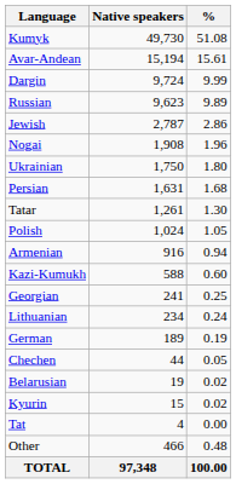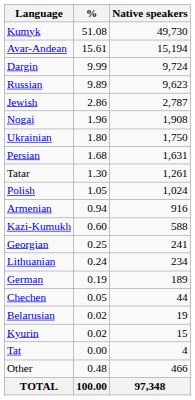 <table class="wikitable sortable">
 <tr>
 <th>Language</th>
+<th>%</th>
 <th>Native speakers</th>
-<th>%</th>
 </tr>
 <tr>
 <td><a href='#'>Kumyk</a></td>
+<td align="right">51.08</td>
 <td align="right">49,730</td>
-<td align="right">51.08</td>
 </tr>
 <tr>
 <td><a href='#'>Avar-Andean</a></td>
+<td align="right">15.61</td>
 <td align="right">15,194</td>
-<td align="right">15.61</td>
 </tr>
 <tr>
 <td><a href='#'>Dargin</a></td>
+<td align="right">9.99</td>
 <td align="right">9,724</td>
-<td align="right">9.99</td>
 </tr>
 <tr>
 <td><a href='#'>Russian</a></td>
+<td align="right">9.89</td>
 <td align="right">9,623</td>
-<td align="right">9.89</td>
 </tr>
 <tr>
 <td><a href='#'>Jewish</a></td>
+<td align="right">2.86</td>
 <td align="right">2,787</td>
-<td align="right">2.86</td>
 </tr>
 <tr>
 <td><a href='#'>Nogai</a></td>
+<td align="right">1.96</td>
 <td align="right">1,908</td>
-<td align="right">1.96</td>
 </tr>
 <tr>
 <td><a href='#'>Ukrainian</a></td>
+<td align="right">1.80</td>
 <td align="right">1,750</td>
-<td align="right">1.80</td>
 </tr>
 <tr>
 <td><a href='#'>Persian</a></td>
+<td align="right">1.68</td>
 <td align="right">1,631</td>
-<td align="right">1.68</td>
 </tr>
 <tr>
 <td>Tatar</td>
+<td align="right">1.30</td>
 <td align="right">1,261</td>
-<td align="right">1.30</td>
 </tr>
 <tr>
 <td><a href='#'>Polish</a></td>
+<td align="right">1.05</td>
 <td align="right">1,024</td>
-<td align="right">1.05</td>
 </tr>
 <tr>
 <td><a href='#'>Armenian</a></td>
+<td align="right">0.94</td>
 <td align="right">916</td>
-<td align="right">0.94</td>
 </tr>
 <tr>
 <td><a href='#'>Kazi-Kumukh</a></td>
+<td align="right">0.60</td>
 <td align="right">588</td>
-<td align="right">0.60</td>
 </tr>
 <tr>
 <td><a href='#'>Georgian</a></td>
+<td align="right">0.25</td>
 <td align="right">241</td>
-<td align="right">0.25</td>
 </tr>
 <tr>
 <td><a href='#'>Lithuanian</a></td>
+<td align="right">0.24</td>
 <td align="right">234</td>
-<td align="right">0.24</td>
 </tr>
 <tr>
 <td><a href='#'>German</a></td>
+<td align="right">0.19</td>
 <td align="right">189</td>
-<td align="right">0.19</td>
 </tr>
 <tr>
 <td><a href='#'>Chechen</a></td>
+<td align="right">0.05</td>
 <td align="right">44</td>
-<td align="right">0.05</td>
 </tr>
 <tr>
 <td><a href='#'>Belarusian</a></td>
+<td align="right">0.02</td>
 <td align="right">19</td>
-<td align="right">0.02</td>
 </tr>
 <tr>
 <td><a href='#'>Kyurin</a></td>
+<td align="right">0.02</td>
 <td align="right">15</td>
-<td align="right">0.02</td>
 </tr>
 <tr>
 <td><a href='#'>Tat</a></td>
+<td align="right">0.00</td>
 <td align="right">4</td>
-<td align="right">0.00</td>
 </tr>
 <tr>
 <td>Other</td>
+<td align="right">0.48</td>
 <td align="right">466</td>
-<td align="right">0.48</td>
 </tr>
 <tr>
 <th>TOTAL</th>
+<th>100.00</th>
 <th>97,348</th>
-<th>100.00</th>
 </tr>
 </table>
